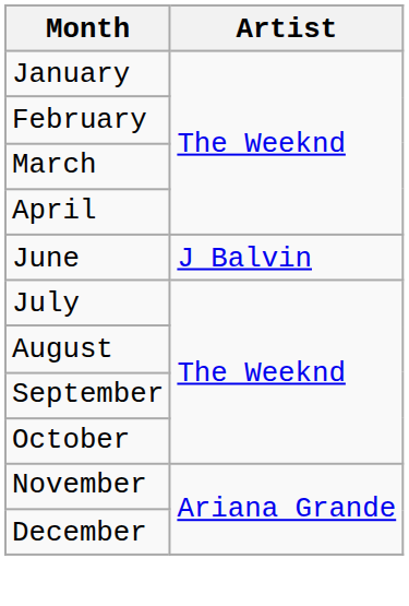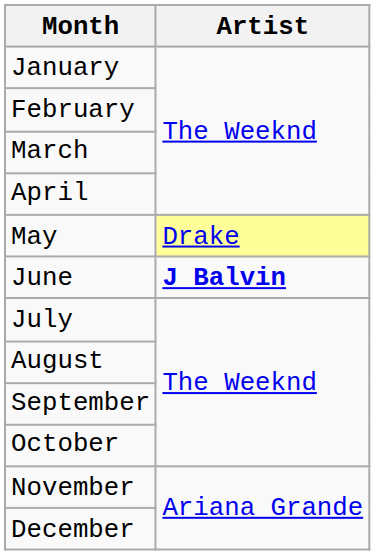 <table class="wikitable sortable plainrowheaders">
 <tr>
 <th>Month</th>
 <th>Artist</th>
 </tr>
 <tr>
 <td>January</td>
 <td rowspan="4"><a href='#'>The Weeknd</a></td>
 </tr>
 <tr>
 <td>February</td>
 </tr>
 <tr>
 <td>March</td>
 </tr>
 <tr>
 <td>April</td>
 </tr>
 <tr>
+<td>May</td>
+<td bgcolor="#ffff99"><a href='#'>Drake</a></td>
+</tr>
+<tr>
 <td>June</td>
-<td><a href='#'>J Balvin</a></td>
+<td><strong><a href='#'>J Balvin</a></strong></td>
 </tr>
 <tr>
 <td>July</td>
 <td rowspan="4"><a href='#'>The Weeknd</a></td>
 </tr>
 <tr>
 <td>August</td>
 </tr>
 <tr>
 <td>September</td>
 </tr>
 <tr>
 <td>October</td>
 </tr>
 <tr>
 <td>November</td>
 <td rowspan="2"><a href='#'>Ariana Grande</a></td>
 </tr>
 <tr>
 <td>December</td>
 </tr>
 </table>
